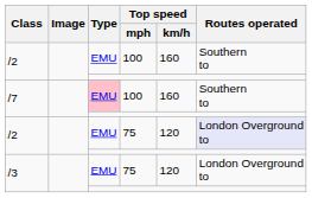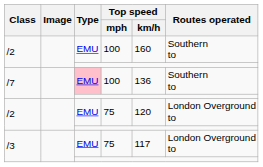 <table class="wikitable">
 <tr style="background:#f9f9f9;">
 <th rowspan="2"> Class </th>
 <th rowspan="2">Image</th>
 <th rowspan="2">Type</th>
 <th colspan="2"> Top speed </th>
 <th rowspan="2"> Routes operated </th>
 </tr>
 <tr style="background:#f9f9f9;">
 <th> mph </th>
 <th> km/h </th>
 </tr>
 <tr>
 <td rowspan=2>/2</td>
 <td rowspan=2></td>
 <td><a href='#'>EMU</a></td>
 <td>100</td>
 <td>160</td>
 <td>Southern<br> to </td>
 </tr>
 <tr>
 <td colspan="4"></td>
 </tr>
 <tr>
 <td rowspan=2>/7</td>
 <td rowspan=2></td>
 <td style="background: pink;"><a href='#'>EMU</a></td>
 <td>100</td>
-<td>160</td>
+<td>136</td>
 <td>Southern<br> to </td>
 </tr>
 <tr>
 <td colspan="4"></td>
 </tr>
 <tr>
 <td rowspan=2>/2</td>
 <td rowspan=2></td>
 <td><a href='#'>EMU</a></td>
 <td>75</td>
 <td>120</td>
-<td style="background: lavender;">London Overground<br> to </td>
+<td>London Overground<br> to </td>
 </tr>
 <tr>
 <td colspan="4"></td>
 </tr>
 <tr>
 <td rowspan=2>/3</td>
 <td rowspan=2></td>
 <td><a href='#'>EMU</a></td>
 <td>75</td>
-<td>120</td>
+<td>117</td>
 <td>London Overground<br> to </td>
 </tr>
 <tr>
 <td colspan="4"></td>
 </tr>
 </table>
